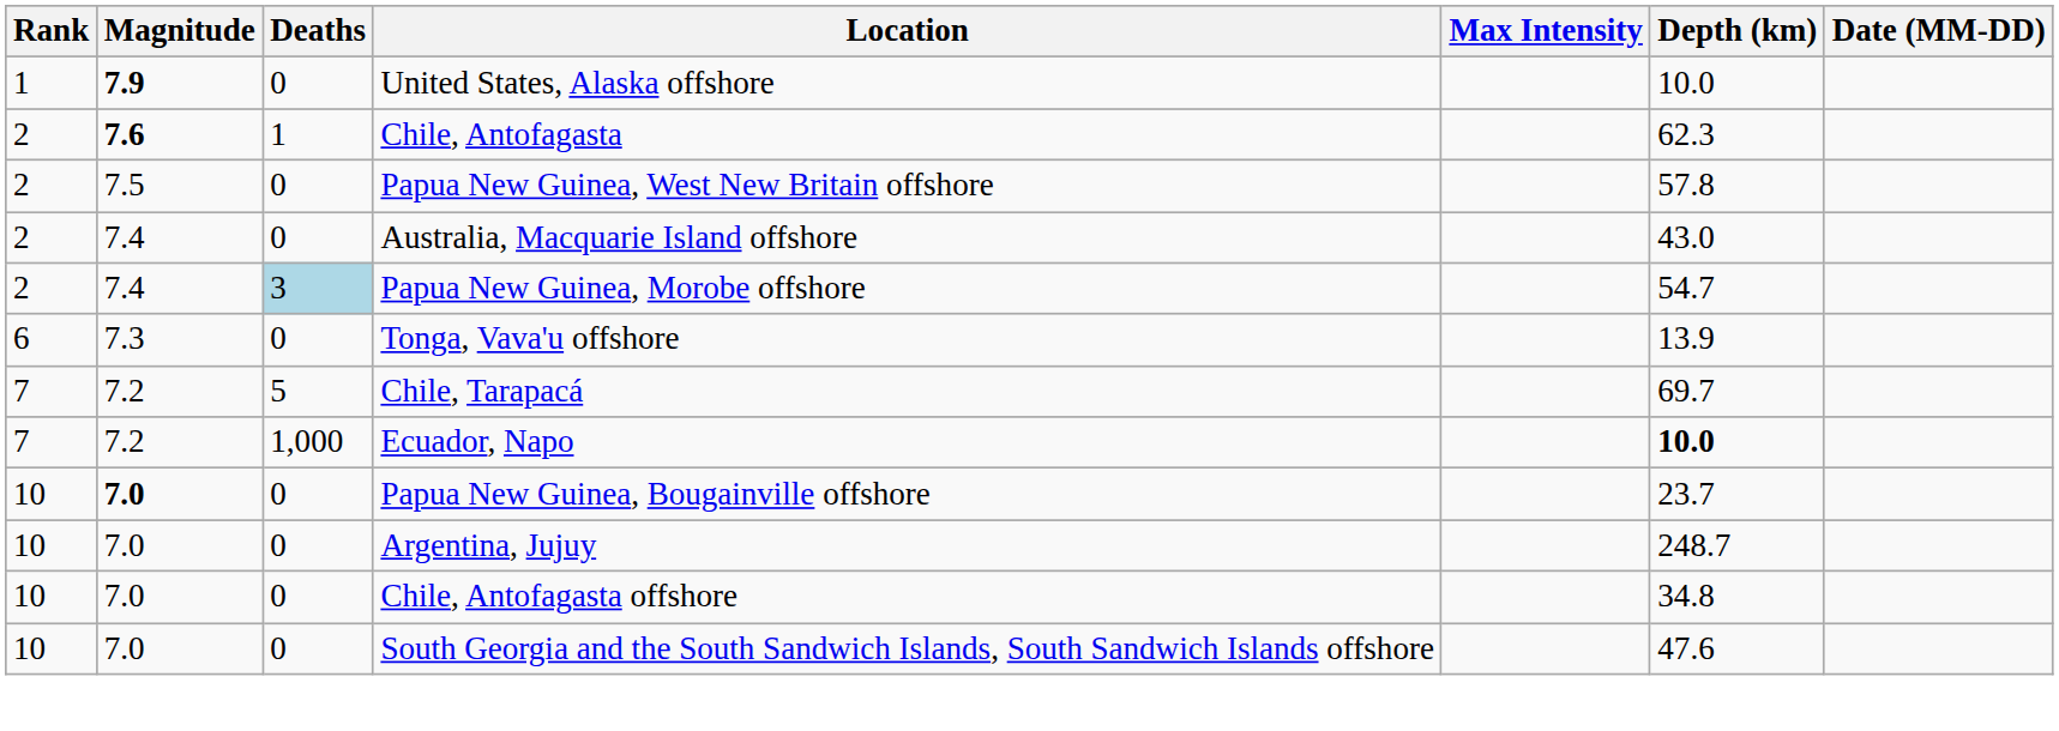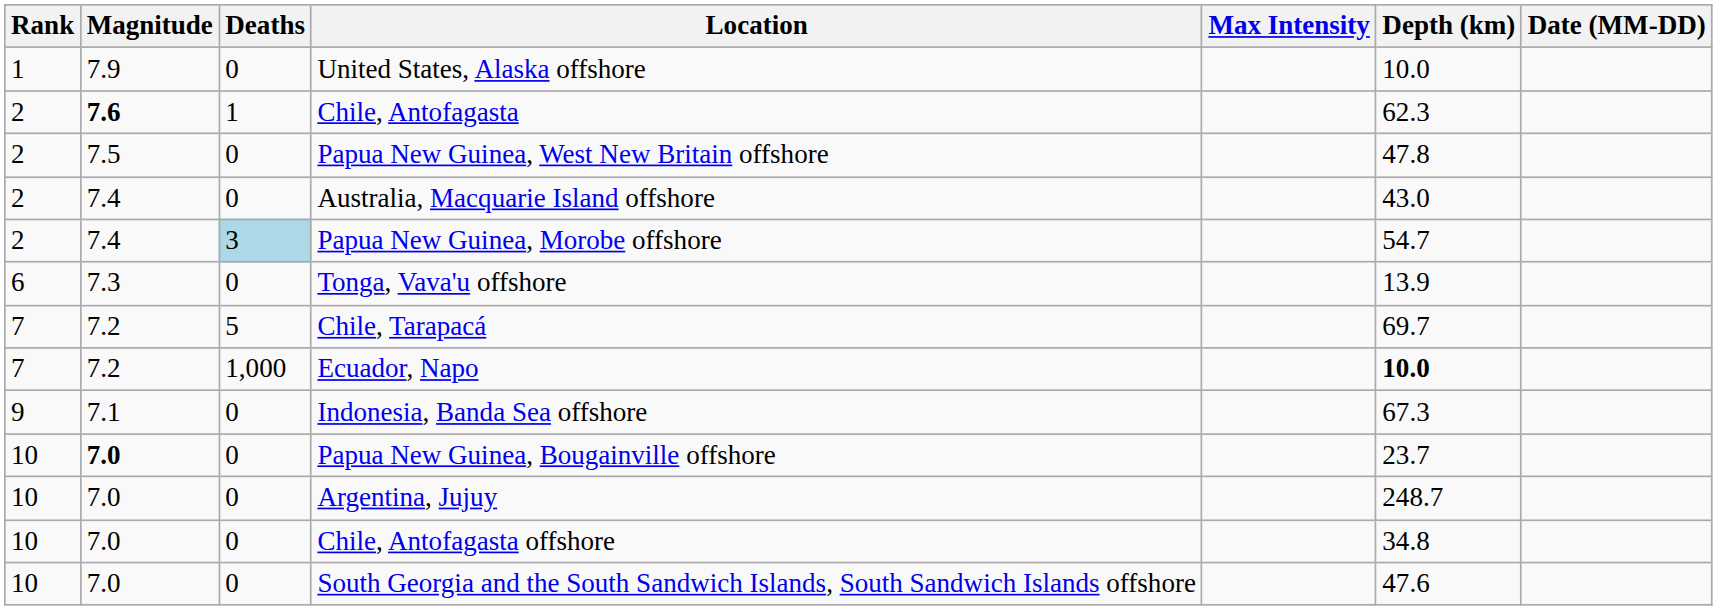 <table class="sortable wikitable" style="font-size:100%;">
 <tr>
 <th>Rank</th>
 <th>Magnitude</th>
 <th>Deaths</th>
 <th>Location</th>
 <th><a href='#'>Max Intensity</a></th>
 <th>Depth (km)</th>
 <th>Date (MM-DD)</th>
 </tr>
 <tr>
 <td>1</td>
-<td><strong>7.9</strong></td>
+<td>7.9</td>
 <td>0</td>
 <td> United States, <a href='#'>Alaska</a> offshore</td>
 <td></td>
 <td>10.0</td>
 <td></td>
 </tr>
 <tr>
 <td>2</td>
 <td><strong>7.6</strong></td>
 <td>1</td>
 <td> <a href='#'>Chile</a>, <a href='#'>Antofagasta</a></td>
 <td></td>
 <td>62.3</td>
 <td></td>
 </tr>
 <tr>
 <td>2</td>
 <td>7.5</td>
 <td>0</td>
 <td> <a href='#'>Papua New Guinea</a>, <a href='#'>West New Britain</a> offshore</td>
 <td></td>
-<td>57.8</td>
+<td>47.8</td>
 <td></td>
 </tr>
 <tr>
 <td>2</td>
 <td>7.4</td>
 <td>0</td>
 <td> Australia, <a href='#'>Macquarie Island</a> offshore</td>
 <td></td>
 <td>43.0</td>
 <td></td>
 </tr>
 <tr>
 <td>2</td>
 <td>7.4</td>
 <td style="background: lightblue;">3</td>
 <td> <a href='#'>Papua New Guinea</a>, <a href='#'>Morobe</a> offshore</td>
 <td></td>
 <td>54.7</td>
 <td></td>
 </tr>
 <tr>
 <td>6</td>
 <td>7.3</td>
 <td>0</td>
 <td> <a href='#'>Tonga</a>, <a href='#'>Vava'u</a> offshore</td>
 <td></td>
 <td>13.9</td>
 <td></td>
 </tr>
 <tr>
 <td>7</td>
 <td>7.2</td>
 <td>5</td>
 <td> <a href='#'>Chile</a>, <a href='#'>Tarapacá</a></td>
 <td></td>
 <td>69.7</td>
 <td></td>
 </tr>
 <tr>
 <td>7</td>
 <td>7.2</td>
 <td>1,000</td>
 <td> <a href='#'>Ecuador</a>, <a href='#'>Napo</a></td>
 <td></td>
 <td><strong>10.0</strong></td>
 <td></td>
 </tr>
 <tr>
+<td>9</td>
+<td>7.1</td>
+<td>0</td>
+<td> <a href='#'>Indonesia</a>, <a href='#'>Banda Sea</a> offshore</td>
+<td></td>
+<td>67.3</td>
+<td></td>
+</tr>
+<tr>
 <td>10</td>
 <td><strong>7.0</strong></td>
 <td>0</td>
 <td> <a href='#'>Papua New Guinea</a>, <a href='#'>Bougainville</a> offshore</td>
 <td></td>
 <td>23.7</td>
 <td></td>
 </tr>
 <tr>
 <td>10</td>
 <td>7.0</td>
 <td>0</td>
 <td> <a href='#'>Argentina</a>, <a href='#'>Jujuy</a></td>
 <td></td>
 <td>248.7</td>
 <td></td>
 </tr>
 <tr>
 <td>10</td>
 <td>7.0</td>
 <td>0</td>
 <td> <a href='#'>Chile</a>, <a href='#'>Antofagasta</a> offshore</td>
 <td></td>
 <td>34.8</td>
 <td></td>
 </tr>
 <tr>
 <td>10</td>
 <td>7.0</td>
 <td>0</td>
 <td> <a href='#'>South Georgia and the South Sandwich Islands</a>, <a href='#'>South Sandwich Islands</a> offshore</td>
 <td></td>
 <td>47.6</td>
 <td></td>
 </tr>
 </table>
